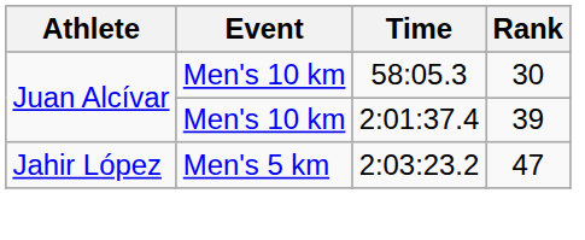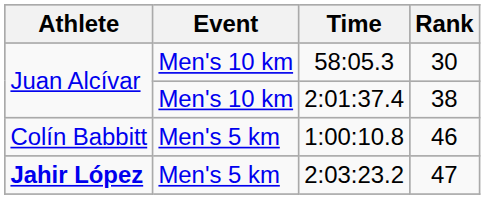 <table class="wikitable" style="text-align:center; font-size:90%">
 <tr>
 <th>Athlete</th>
 <th>Event</th>
 <th>Time</th>
 <th>Rank</th>
 </tr>
 <tr>
 <td align=left rowspan=2><a href='#'>Juan Alcívar</a></td>
 <td align=left><a href='#'>Men's 10 km</a></td>
 <td>58:05.3</td>
 <td>30</td>
 </tr>
 <tr>
 <td align=left><a href='#'>Men's 10 km</a></td>
 <td>2:01:37.4</td>
-<td>39</td>
+<td>38</td>
 </tr>
 <tr>
-<td align=left><a href='#'>Jahir López</a></td>
+<td align=left><a href='#'>Colín Babbitt</a></td>
+<td align=left><a href='#'>Men's 5 km</a></td>
+<td>1:00:10.8</td>
+<td>46</td>
+</tr>
+<tr>
+<td align=left><strong><a href='#'>Jahir López</a></strong></td>
 <td align=left><a href='#'>Men's 5 km</a></td>
 <td>2:03:23.2</td>
 <td>47</td>
 </tr>
 </table>
